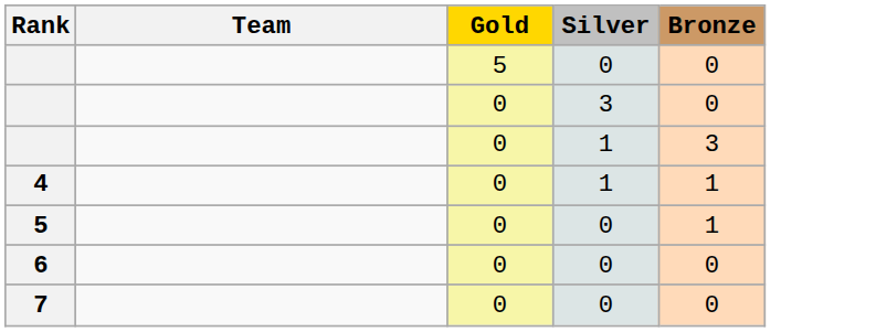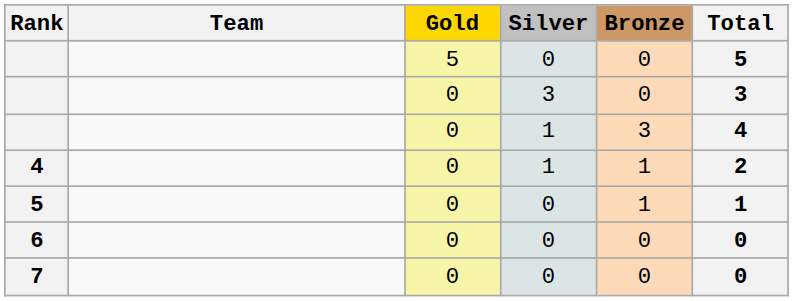 <table class="wikitable" style="text-align:center;">
 <tr>
 <th>Rank</th>
 <th style="width:190px;">Team</th>
 <th style="width:50px; background:gold; text-align:center;">Gold</th>
 <th style="width:50px; background:silver; text-align:center;">Silver</th>
 <th style="width:50px; background:#c96; text-align:center;">Bronze</th>
+<th style="width:50px; text-align:center;">Total</th>
 </tr>
 <tr>
 <th></th>
 <td align=left></td>
 <td style="background:#f7f6a8;">5</td>
 <td style="background:#dce5e5;">0</td>
 <td style="background:#ffdab9;">0</td>
+<th>5</th>
 </tr>
 <tr>
 <th></th>
 <td align=left></td>
 <td style="background:#f7f6a8;">0</td>
 <td style="background:#dce5e5;">3</td>
 <td style="background:#ffdab9;">0</td>
+<th>3</th>
 </tr>
 <tr>
 <th></th>
 <td align=left></td>
 <td style="background:#f7f6a8;">0</td>
 <td style="background:#dce5e5;">1</td>
 <td style="background:#ffdab9;">3</td>
+<th>4</th>
 </tr>
 <tr>
 <th>4</th>
 <td align=left></td>
 <td style="background:#f7f6a8;">0</td>
 <td style="background:#dce5e5;">1</td>
 <td style="background:#ffdab9;">1</td>
+<th>2</th>
 </tr>
 <tr>
 <th>5</th>
 <td align=left></td>
 <td style="background:#f7f6a8;">0</td>
 <td style="background:#dce5e5;">0</td>
 <td style="background:#ffdab9;">1</td>
+<th>1</th>
 </tr>
 <tr>
 <th>6</th>
 <td align=left></td>
 <td style="background:#f7f6a8;">0</td>
 <td style="background:#dce5e5;">0</td>
 <td style="background:#ffdab9;">0</td>
+<th>0</th>
 </tr>
 <tr>
 <th>7</th>
 <td align=left></td>
 <td style="background:#f7f6a8;">0</td>
 <td style="background:#dce5e5;">0</td>
 <td style="background:#ffdab9;">0</td>
+<th>0</th>
 </tr>
 </table>
